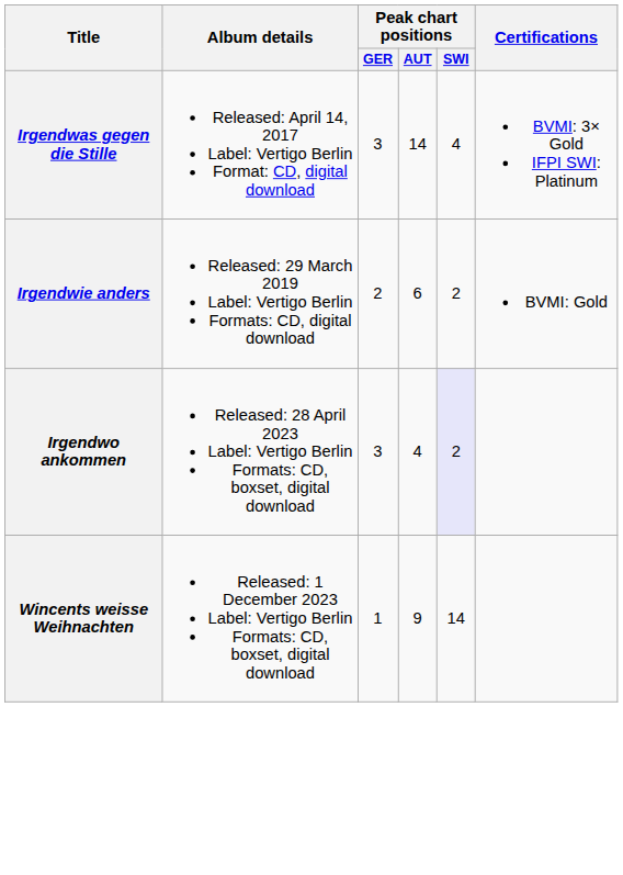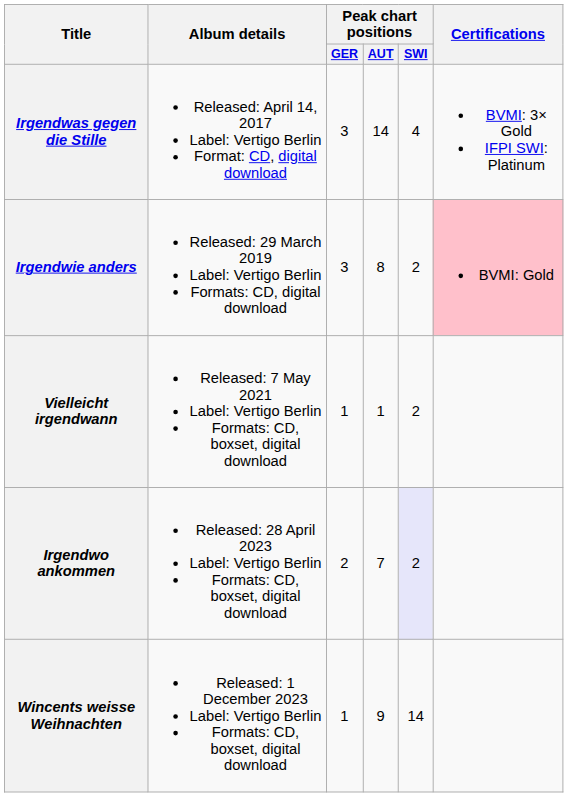 <table class="wikitable plainrowheaders" style="text-align:center;">
 <tr>
 <th scope="col" rowspan="2" style="width: 15em;">Title</th>
 <th scope="col" rowspan="2" style="width: 20em;">Album details</th>
 <th scope="col" colspan="3">Peak chart positions</th>
 <th scope="col" rowspan="2" style="width:12em;"><a href='#'>Certifications</a></th>
 </tr>
 <tr>
 <th style="width:3em;font-size:85%"><a href='#'>GER</a><br></th>
 <th style="width:3em;font-size:85%"><a href='#'>AUT</a><br></th>
 <th style="width:3em;font-size:85%"><a href='#'>SWI</a><br></th>
 </tr>
 <tr>
 <th scope="row"><em><a href='#'>Irgendwas gegen die Stille</a></em></th>
 <td><br><ul><li>Released: April 14, 2017</li><li>Label: Vertigo Berlin</li><li>Format: <a href='#'>CD</a>, <a href='#'>digital download</a></li></ul></td>
 <td>3</td>
 <td>14</td>
 <td>4</td>
 <td><br><ul><li><a href='#'>BVMI</a>: 3× Gold</li><li><a href='#'>IFPI SWI</a>: Platinum</li></ul></td>
 </tr>
 <tr>
 <th scope="row"><em><a href='#'>Irgendwie anders</a></em></th>
 <td><br><ul><li>Released: 29 March 2019</li><li>Label: Vertigo Berlin</li><li>Formats: CD, digital download</li></ul></td>
+<td>3</td>
+<td>8</td>
 <td>2</td>
-<td>6</td>
+<td style="background: pink;"><br><ul><li>BVMI: Gold</li></ul></td>
+</tr>
+<tr>
+<th scope="row"><em>Vielleicht irgendwann</em></th>
+<td><br><ul><li>Released: 7 May 2021</li><li>Label: Vertigo Berlin</li><li>Formats: CD, boxset, digital download</li></ul></td>
+<td>1</td>
+<td>1</td>
 <td>2</td>
-<td><br><ul><li>BVMI: Gold</li></ul></td>
+<td></td>
 </tr>
 <tr>
 <th scope="row"><em>Irgendwo ankommen</em></th>
 <td><br><ul><li>Released: 28 April 2023</li><li>Label: Vertigo Berlin</li><li>Formats: CD, boxset, digital download</li></ul></td>
-<td>3</td>
-<td>4</td>
+<td>2</td>
+<td>7</td>
 <td style="background: lavender;">2</td>
 <td></td>
 </tr>
 <tr>
 <th scope="row"><em>Wincents weisse Weihnachten</em></th>
 <td><br><ul><li>Released: 1 December 2023</li><li>Label: Vertigo Berlin</li><li>Formats: CD, boxset, digital download</li></ul></td>
 <td>1</td>
 <td>9</td>
 <td>14</td>
 <td></td>
 </tr>
 </table>
